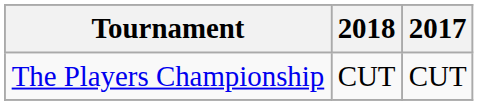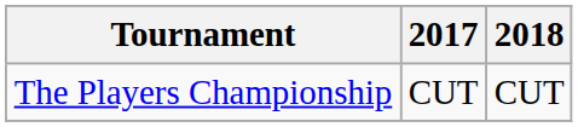 <table class="wikitable" style="font-size:95%;text-align:center;">
 <tr>
 <th>Tournament</th>
+<th>2017</th>
 <th>2018</th>
-<th>2017</th>
 </tr>
 <tr>
 <td align=left><a href='#'>The Players Championship</a></td>
 <td>CUT</td>
 <td>CUT</td>
 </tr>
 </table>
